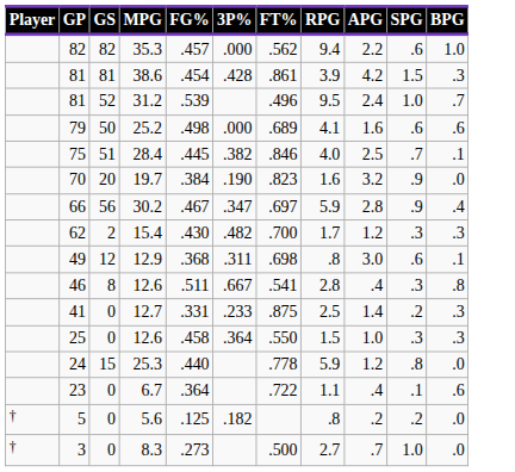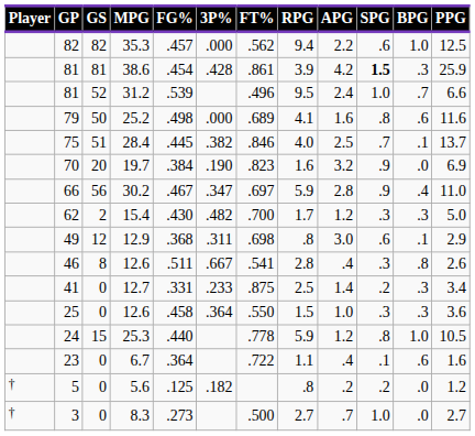 <table class="wikitable sortable" style="text-align:right;">
 <tr>
 <th style="background:#010101; color:#FFFFFF; border-top:#753BBD 3px solid; border-bottom:#753BBD 3px solid;">Player</th>
 <th style="background:#010101; color:#FFFFFF; border-top:#753BBD 3px solid; border-bottom:#753BBD 3px solid;">GP</th>
 <th style="background:#010101; color:#FFFFFF; border-top:#753BBD 3px solid; border-bottom:#753BBD 3px solid;">GS</th>
 <th style="background:#010101; color:#FFFFFF; border-top:#753BBD 3px solid; border-bottom:#753BBD 3px solid;">MPG</th>
 <th style="background:#010101; color:#FFFFFF; border-top:#753BBD 3px solid; border-bottom:#753BBD 3px solid;">FG%</th>
 <th style="background:#010101; color:#FFFFFF; border-top:#753BBD 3px solid; border-bottom:#753BBD 3px solid;">3P%</th>
 <th style="background:#010101; color:#FFFFFF; border-top:#753BBD 3px solid; border-bottom:#753BBD 3px solid;">FT%</th>
 <th style="background:#010101; color:#FFFFFF; border-top:#753BBD 3px solid; border-bottom:#753BBD 3px solid;">RPG</th>
 <th style="background:#010101; color:#FFFFFF; border-top:#753BBD 3px solid; border-bottom:#753BBD 3px solid;">APG</th>
 <th style="background:#010101; color:#FFFFFF; border-top:#753BBD 3px solid; border-bottom:#753BBD 3px solid;">SPG</th>
 <th style="background:#010101; color:#FFFFFF; border-top:#753BBD 3px solid; border-bottom:#753BBD 3px solid;">BPG</th>
+<th style="background:#010101; color:#FFFFFF; border-top:#753BBD 3px solid; border-bottom:#753BBD 3px solid;">PPG</th>
 </tr>
 <tr>
 <td style="text-align:left;"></td>
 <td>82</td>
 <td>82</td>
 <td>35.3</td>
 <td>.457</td>
 <td>.000</td>
 <td>.562</td>
 <td>9.4</td>
 <td>2.2</td>
 <td>.6</td>
 <td>1.0</td>
+<td>12.5</td>
 </tr>
 <tr>
 <td style="text-align:left;"></td>
 <td>81</td>
 <td>81</td>
 <td>38.6</td>
 <td>.454</td>
 <td>.428</td>
 <td>.861</td>
 <td>3.9</td>
 <td>4.2</td>
-<td>1.5</td>
+<td><strong>1.5</strong></td>
 <td>.3</td>
+<td>25.9</td>
 </tr>
 <tr>
 <td style="text-align:left;"></td>
 <td>81</td>
 <td>52</td>
 <td>31.2</td>
 <td>.539</td>
 <td></td>
 <td>.496</td>
 <td>9.5</td>
 <td>2.4</td>
 <td>1.0</td>
 <td>.7</td>
+<td>6.6</td>
 </tr>
 <tr>
 <td style="text-align:left;"></td>
 <td>79</td>
 <td>50</td>
 <td>25.2</td>
 <td>.498</td>
 <td>.000</td>
 <td>.689</td>
 <td>4.1</td>
 <td>1.6</td>
+<td>.8</td>
 <td>.6</td>
-<td>.6</td>
+<td>11.6</td>
 </tr>
 <tr>
 <td style="text-align:left;"></td>
 <td>75</td>
 <td>51</td>
 <td>28.4</td>
 <td>.445</td>
 <td>.382</td>
 <td>.846</td>
 <td>4.0</td>
 <td>2.5</td>
 <td>.7</td>
 <td>.1</td>
+<td>13.7</td>
 </tr>
 <tr>
 <td style="text-align:left;"></td>
 <td>70</td>
 <td>20</td>
 <td>19.7</td>
 <td>.384</td>
 <td>.190</td>
 <td>.823</td>
 <td>1.6</td>
 <td>3.2</td>
 <td>.9</td>
 <td>.0</td>
+<td>6.9</td>
 </tr>
 <tr>
 <td style="text-align:left;"></td>
 <td>66</td>
 <td>56</td>
 <td>30.2</td>
 <td>.467</td>
 <td>.347</td>
 <td>.697</td>
 <td>5.9</td>
 <td>2.8</td>
 <td>.9</td>
 <td>.4</td>
+<td>11.0</td>
 </tr>
 <tr>
 <td style="text-align:left;"></td>
 <td>62</td>
 <td>2</td>
 <td>15.4</td>
 <td>.430</td>
 <td>.482</td>
 <td>.700</td>
 <td>1.7</td>
 <td>1.2</td>
 <td>.3</td>
 <td>.3</td>
+<td>5.0</td>
 </tr>
 <tr>
 <td style="text-align:left;"></td>
 <td>49</td>
 <td>12</td>
 <td>12.9</td>
 <td>.368</td>
 <td>.311</td>
 <td>.698</td>
 <td>.8</td>
 <td>3.0</td>
 <td>.6</td>
 <td>.1</td>
+<td>2.9</td>
 </tr>
 <tr>
 <td style="text-align:left;"></td>
 <td>46</td>
 <td>8</td>
 <td>12.6</td>
 <td>.511</td>
 <td>.667</td>
 <td>.541</td>
 <td>2.8</td>
 <td>.4</td>
 <td>.3</td>
 <td>.8</td>
+<td>2.6</td>
 </tr>
 <tr>
 <td style="text-align:left;"></td>
 <td>41</td>
 <td>0</td>
 <td>12.7</td>
 <td>.331</td>
 <td>.233</td>
 <td>.875</td>
 <td>2.5</td>
 <td>1.4</td>
 <td>.2</td>
 <td>.3</td>
+<td>3.4</td>
 </tr>
 <tr>
 <td style="text-align:left;"></td>
 <td>25</td>
 <td>0</td>
 <td>12.6</td>
 <td>.458</td>
 <td>.364</td>
 <td>.550</td>
 <td>1.5</td>
 <td>1.0</td>
 <td>.3</td>
 <td>.3</td>
+<td>3.6</td>
 </tr>
 <tr>
 <td style="text-align:left;"></td>
 <td>24</td>
 <td>15</td>
 <td>25.3</td>
 <td>.440</td>
 <td></td>
 <td>.778</td>
 <td>5.9</td>
 <td>1.2</td>
 <td>.8</td>
-<td>.0</td>
+<td>1.0</td>
+<td>10.5</td>
 </tr>
 <tr>
 <td style="text-align:left;"></td>
 <td>23</td>
 <td>0</td>
 <td>6.7</td>
 <td>.364</td>
 <td></td>
 <td>.722</td>
 <td>1.1</td>
 <td>.4</td>
 <td>.1</td>
 <td>.6</td>
+<td>1.6</td>
 </tr>
 <tr>
 <td style="text-align:left;"><sup>†</sup></td>
 <td>5</td>
 <td>0</td>
 <td>5.6</td>
 <td>.125</td>
 <td>.182</td>
 <td></td>
 <td>.8</td>
 <td>.2</td>
 <td>.2</td>
 <td>.0</td>
+<td>1.2</td>
 </tr>
 <tr>
 <td style="text-align:left;"><sup>†</sup></td>
 <td>3</td>
 <td>0</td>
 <td>8.3</td>
 <td>.273</td>
 <td></td>
 <td>.500</td>
 <td>2.7</td>
 <td>.7</td>
 <td>1.0</td>
 <td>.0</td>
+<td>2.7</td>
 </tr>
 </table>
